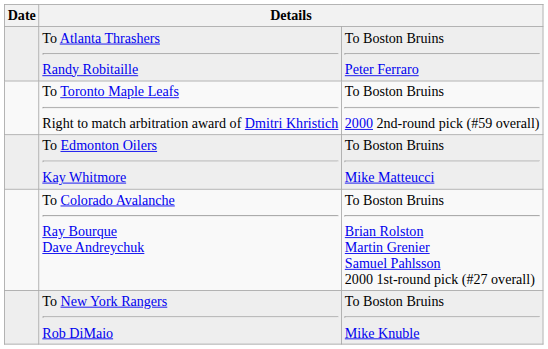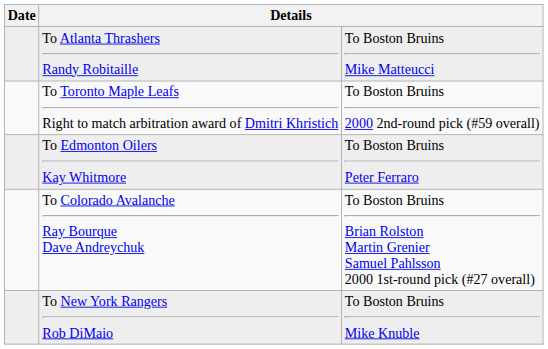 <table class="wikitable">
 <tr>
 <th>Date</th>
 <th colspan="2">Details</th>
 </tr>
 <tr style="background:#eee;">
 <td></td>
 <td valign="top">To <a href='#'>Atlanta Thrashers</a><hr><a href='#'>Randy Robitaille</a></td>
-<td valign="top">To Boston Bruins<hr><a href='#'>Peter Ferraro</a></td>
+<td valign="top">To Boston Bruins<hr><a href='#'>Mike Matteucci</a></td>
 </tr>
 <tr>
 <td></td>
 <td valign="top">To <a href='#'>Toronto Maple Leafs</a><hr>Right to match arbitration award of <a href='#'>Dmitri Khristich</a></td>
 <td valign="top">To Boston Bruins<hr><a href='#'>2000</a> 2nd-round pick (#59 overall)</td>
 </tr>
 <tr style="background:#eee;">
 <td></td>
 <td valign="top">To <a href='#'>Edmonton Oilers</a><hr><a href='#'>Kay Whitmore</a></td>
-<td valign="top">To Boston Bruins<hr><a href='#'>Mike Matteucci</a></td>
+<td valign="top">To Boston Bruins<hr><a href='#'>Peter Ferraro</a></td>
 </tr>
 <tr>
 <td></td>
 <td valign="top">To <a href='#'>Colorado Avalanche</a><hr><a href='#'>Ray Bourque</a><br><a href='#'>Dave Andreychuk</a></td>
 <td valign="top">To Boston Bruins<hr><a href='#'>Brian Rolston</a><br><a href='#'>Martin Grenier</a><br><a href='#'>Samuel Pahlsson</a><br>2000 1st-round pick (#27 overall)</td>
 </tr>
 <tr style="background:#eee;">
 <td></td>
 <td valign="top">To <a href='#'>New York Rangers</a><hr><a href='#'>Rob DiMaio</a></td>
 <td valign="top">To Boston Bruins<hr><a href='#'>Mike Knuble</a></td>
 </tr>
 </table>
